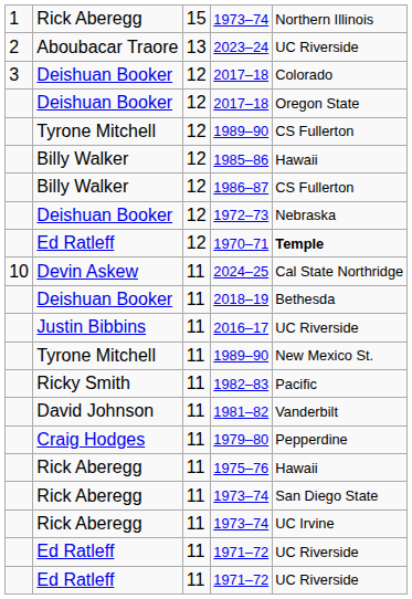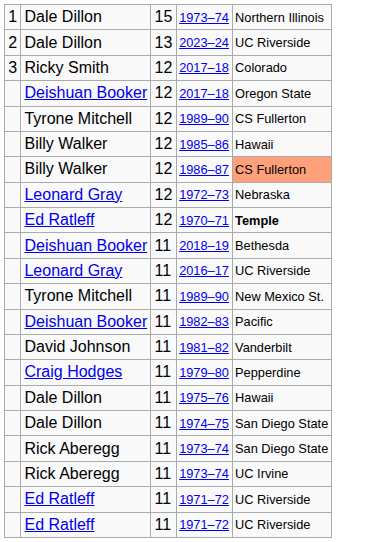 <table class="wikitable">
 <tr>
 </tr>
 <tr>
 <td>1</td>
-<td>Rick Aberegg</td>
+<td>Dale Dillon</td>
 <td>15</td>
 <td style="font-size:80%;"><a href='#'>1973–74</a></td>
 <td style="font-size:80%;">Northern Illinois</td>
 </tr>
 <tr>
 <td>2</td>
-<td>Aboubacar Traore</td>
+<td>Dale Dillon</td>
 <td>13</td>
 <td style="font-size:80%;"><a href='#'>2023–24</a></td>
 <td style="font-size:80%;">UC Riverside</td>
 </tr>
 <tr>
 <td>3</td>
-<td><a href='#'>Deishuan Booker</a></td>
+<td>Ricky Smith</td>
 <td>12</td>
 <td style="font-size:80%;"><a href='#'>2017–18</a></td>
 <td style="font-size:80%;">Colorado</td>
 </tr>
 <tr>
 <td></td>
 <td><a href='#'>Deishuan Booker</a></td>
 <td>12</td>
 <td style="font-size:80%;"><a href='#'>2017–18</a></td>
 <td style="font-size:80%;">Oregon State</td>
 </tr>
 <tr>
 <td></td>
 <td>Tyrone Mitchell</td>
 <td>12</td>
 <td style="font-size:80%;"><a href='#'>1989–90</a></td>
 <td style="font-size:80%;">CS Fullerton</td>
 </tr>
 <tr>
 <td></td>
 <td>Billy Walker</td>
 <td>12</td>
 <td style="font-size:80%;"><a href='#'>1985–86</a></td>
 <td style="font-size:80%;">Hawaii</td>
 </tr>
 <tr>
 <td></td>
 <td>Billy Walker</td>
 <td>12</td>
 <td style="font-size:80%;"><a href='#'>1986–87</a></td>
-<td style="font-size:80%;">CS Fullerton</td>
+<td style="background: lightsalmon; font-size:80%;">CS Fullerton</td>
 </tr>
 <tr>
 <td></td>
-<td><a href='#'>Deishuan Booker</a></td>
+<td><a href='#'>Leonard Gray</a></td>
 <td>12</td>
 <td style="font-size:80%;"><a href='#'>1972–73</a></td>
 <td style="font-size:80%;">Nebraska</td>
 </tr>
 <tr>
 <td></td>
 <td><a href='#'>Ed Ratleff</a></td>
 <td>12</td>
 <td style="font-size:80%;"><a href='#'>1970–71</a></td>
 <td style="font-size:80%;"><strong>Temple</strong></td>
 </tr>
 <tr>
-<td>10</td>
-<td><a href='#'>Devin Askew</a></td>
-<td>11</td>
-<td style="font-size:80%;"><a href='#'>2024–25</a></td>
-<td style="font-size:80%;">Cal State Northridge</td>
-</tr>
-<tr>
 <td></td>
 <td><a href='#'>Deishuan Booker</a></td>
 <td>11</td>
 <td style="font-size:80%;"><a href='#'>2018–19</a></td>
 <td style="font-size:80%;">Bethesda</td>
 </tr>
 <tr>
 <td></td>
-<td><a href='#'>Justin Bibbins</a></td>
+<td><a href='#'>Leonard Gray</a></td>
 <td>11</td>
 <td style="font-size:80%;"><a href='#'>2016–17</a></td>
 <td style="font-size:80%;">UC Riverside</td>
 </tr>
 <tr>
 <td></td>
 <td>Tyrone Mitchell</td>
 <td>11</td>
 <td style="font-size:80%;"><a href='#'>1989–90</a></td>
 <td style="font-size:80%;">New Mexico St.</td>
 </tr>
 <tr>
 <td></td>
-<td>Ricky Smith</td>
+<td><a href='#'>Deishuan Booker</a></td>
 <td>11</td>
 <td style="font-size:80%;"><a href='#'>1982–83</a></td>
 <td style="font-size:80%;">Pacific</td>
 </tr>
 <tr>
 <td></td>
 <td>David Johnson</td>
 <td>11</td>
 <td style="font-size:80%;"><a href='#'>1981–82</a></td>
 <td style="font-size:80%;">Vanderbilt</td>
 </tr>
 <tr>
 <td></td>
 <td><a href='#'>Craig Hodges</a></td>
 <td>11</td>
 <td style="font-size:80%;"><a href='#'>1979–80</a></td>
 <td style="font-size:80%;">Pepperdine</td>
 </tr>
 <tr>
 <td></td>
-<td>Rick Aberegg</td>
+<td>Dale Dillon</td>
 <td>11</td>
 <td style="font-size:80%;"><a href='#'>1975–76</a></td>
 <td style="font-size:80%;">Hawaii</td>
+</tr>
+<tr>
+<td></td>
+<td>Dale Dillon</td>
+<td>11</td>
+<td style="font-size:80%;"><a href='#'>1974–75</a></td>
+<td style="font-size:80%;">San Diego State</td>
 </tr>
 <tr>
 <td></td>
 <td>Rick Aberegg</td>
 <td>11</td>
 <td style="font-size:80%;"><a href='#'>1973–74</a></td>
 <td style="font-size:80%;">San Diego State</td>
 </tr>
 <tr>
 <td></td>
 <td>Rick Aberegg</td>
 <td>11</td>
 <td style="font-size:80%;"><a href='#'>1973–74</a></td>
 <td style="font-size:80%;">UC Irvine</td>
 </tr>
 <tr>
 <td></td>
 <td><a href='#'>Ed Ratleff</a></td>
 <td>11</td>
 <td style="font-size:80%;"><a href='#'>1971–72</a></td>
 <td style="font-size:80%;">UC Riverside</td>
 </tr>
 <tr>
 <td></td>
 <td><a href='#'>Ed Ratleff</a></td>
 <td>11</td>
 <td style="font-size:80%;"><a href='#'>1971–72</a></td>
 <td style="font-size:80%;">UC Riverside</td>
 </tr>
 </table>
